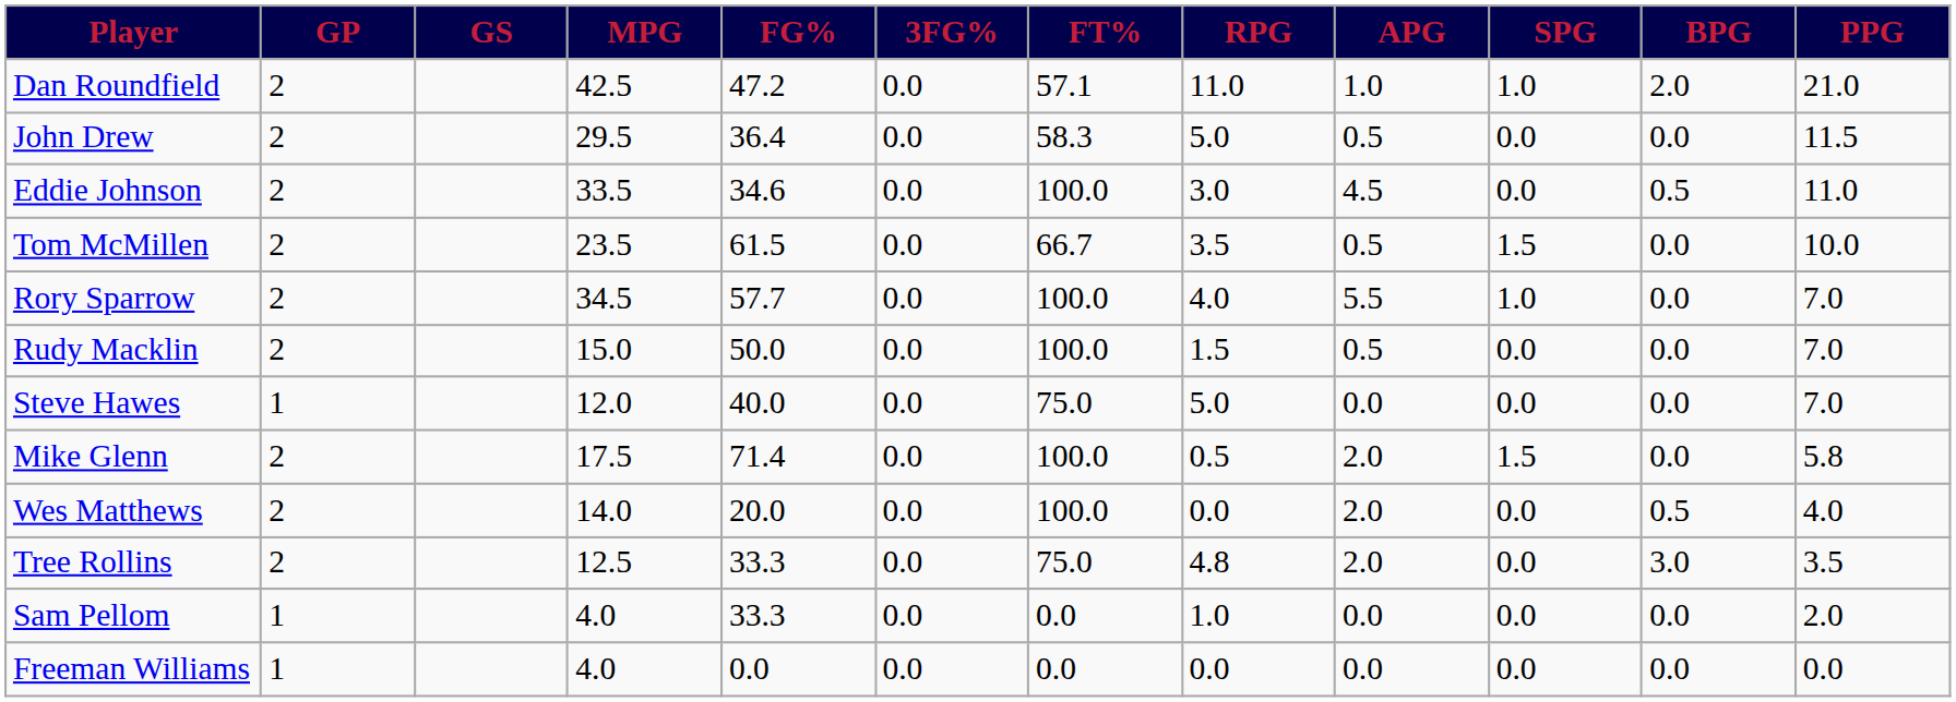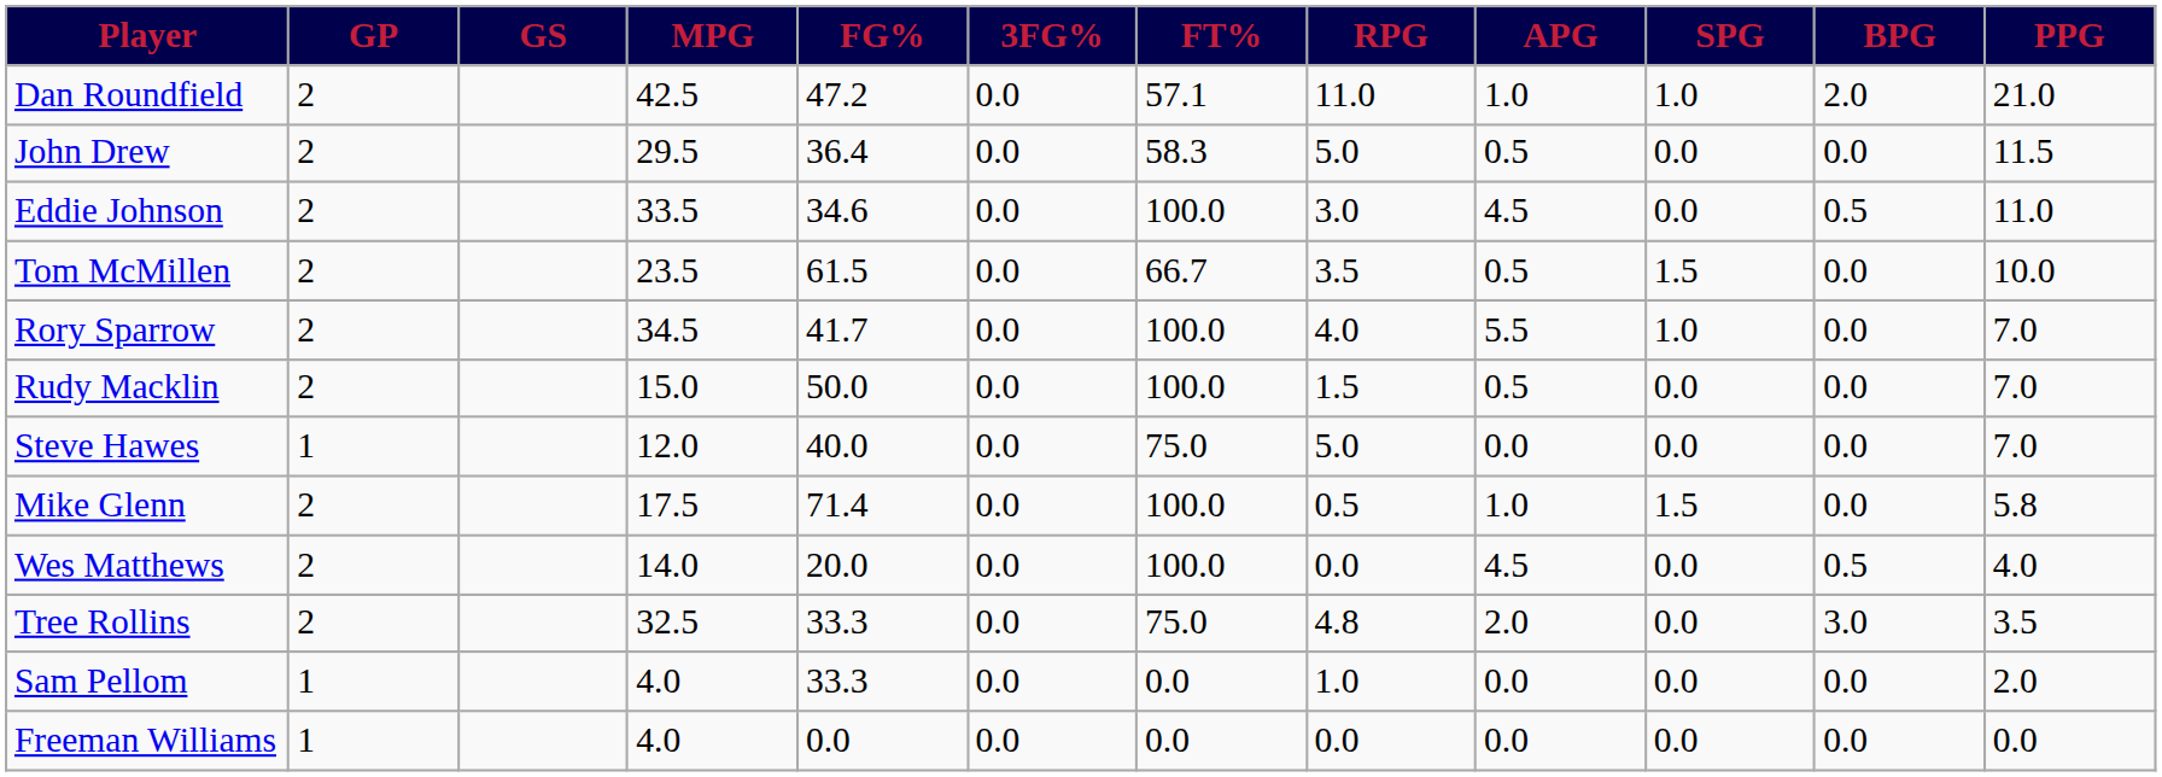 <table class="wikitable sortable" style="font-size: 90%">
 <tr>
 <th style="background:#00004d;color:#C41E3A;" width="10%">Player</th>
 <th style="background:#00004d;color:#C41E3A;" width="6%">GP</th>
 <th style="background:#00004d;color:#C41E3A;" width="6%">GS</th>
 <th style="background:#00004d;color:#C41E3A;" width="6%">MPG</th>
 <th style="background:#00004d;color:#C41E3A;" width="6%">FG%</th>
 <th style="background:#00004d;color:#C41E3A;" width="6%">3FG%</th>
 <th style="background:#00004d;color:#C41E3A;" width="6%">FT%</th>
 <th style="background:#00004d;color:#C41E3A;" width="6%">RPG</th>
 <th style="background:#00004d;color:#C41E3A;" width="6%">APG</th>
 <th style="background:#00004d;color:#C41E3A;" width="6%">SPG</th>
 <th style="background:#00004d;color:#C41E3A;" width="6%">BPG</th>
 <th style="background:#00004d;color:#C41E3A;" width="6%">PPG</th>
 </tr>
 <tr>
 <td><a href='#'>Dan Roundfield</a></td>
 <td>2</td>
 <td></td>
 <td>42.5</td>
 <td>47.2</td>
 <td>0.0</td>
 <td>57.1</td>
 <td>11.0</td>
 <td>1.0</td>
 <td>1.0</td>
 <td>2.0</td>
 <td>21.0</td>
 </tr>
 <tr>
 <td><a href='#'>John Drew</a></td>
 <td>2</td>
 <td></td>
 <td>29.5</td>
 <td>36.4</td>
 <td>0.0</td>
 <td>58.3</td>
 <td>5.0</td>
 <td>0.5</td>
 <td>0.0</td>
 <td>0.0</td>
 <td>11.5</td>
 </tr>
 <tr>
 <td><a href='#'>Eddie Johnson</a></td>
 <td>2</td>
 <td></td>
 <td>33.5</td>
 <td>34.6</td>
 <td>0.0</td>
 <td>100.0</td>
 <td>3.0</td>
 <td>4.5</td>
 <td>0.0</td>
 <td>0.5</td>
 <td>11.0</td>
 </tr>
 <tr>
 <td><a href='#'>Tom McMillen</a></td>
 <td>2</td>
 <td></td>
 <td>23.5</td>
 <td>61.5</td>
 <td>0.0</td>
 <td>66.7</td>
 <td>3.5</td>
 <td>0.5</td>
 <td>1.5</td>
 <td>0.0</td>
 <td>10.0</td>
 </tr>
 <tr>
 <td><a href='#'>Rory Sparrow</a></td>
 <td>2</td>
 <td></td>
 <td>34.5</td>
-<td>57.7</td>
+<td>41.7</td>
 <td>0.0</td>
 <td>100.0</td>
 <td>4.0</td>
 <td>5.5</td>
 <td>1.0</td>
 <td>0.0</td>
 <td>7.0</td>
 </tr>
 <tr>
 <td><a href='#'>Rudy Macklin</a></td>
 <td>2</td>
 <td></td>
 <td>15.0</td>
 <td>50.0</td>
 <td>0.0</td>
 <td>100.0</td>
 <td>1.5</td>
 <td>0.5</td>
 <td>0.0</td>
 <td>0.0</td>
 <td>7.0</td>
 </tr>
 <tr>
 <td><a href='#'>Steve Hawes</a></td>
 <td>1</td>
 <td></td>
 <td>12.0</td>
 <td>40.0</td>
 <td>0.0</td>
 <td>75.0</td>
 <td>5.0</td>
 <td>0.0</td>
 <td>0.0</td>
 <td>0.0</td>
 <td>7.0</td>
 </tr>
 <tr>
 <td><a href='#'>Mike Glenn</a></td>
 <td>2</td>
 <td></td>
 <td>17.5</td>
 <td>71.4</td>
 <td>0.0</td>
 <td>100.0</td>
 <td>0.5</td>
-<td>2.0</td>
+<td>1.0</td>
 <td>1.5</td>
 <td>0.0</td>
 <td>5.8</td>
 </tr>
 <tr>
 <td><a href='#'>Wes Matthews</a></td>
 <td>2</td>
 <td></td>
 <td>14.0</td>
 <td>20.0</td>
 <td>0.0</td>
 <td>100.0</td>
 <td>0.0</td>
-<td>2.0</td>
+<td>4.5</td>
 <td>0.0</td>
 <td>0.5</td>
 <td>4.0</td>
 </tr>
 <tr>
 <td><a href='#'>Tree Rollins</a></td>
 <td>2</td>
 <td></td>
-<td>12.5</td>
+<td>32.5</td>
 <td>33.3</td>
 <td>0.0</td>
 <td>75.0</td>
 <td>4.8</td>
 <td>2.0</td>
 <td>0.0</td>
 <td>3.0</td>
 <td>3.5</td>
 </tr>
 <tr>
 <td><a href='#'>Sam Pellom</a></td>
 <td>1</td>
 <td></td>
 <td>4.0</td>
 <td>33.3</td>
 <td>0.0</td>
 <td>0.0</td>
 <td>1.0</td>
 <td>0.0</td>
 <td>0.0</td>
 <td>0.0</td>
 <td>2.0</td>
 </tr>
 <tr>
 <td><a href='#'>Freeman Williams</a></td>
 <td>1</td>
 <td></td>
 <td>4.0</td>
 <td>0.0</td>
 <td>0.0</td>
 <td>0.0</td>
 <td>0.0</td>
 <td>0.0</td>
 <td>0.0</td>
 <td>0.0</td>
 <td>0.0</td>
 </tr>
 </table>
